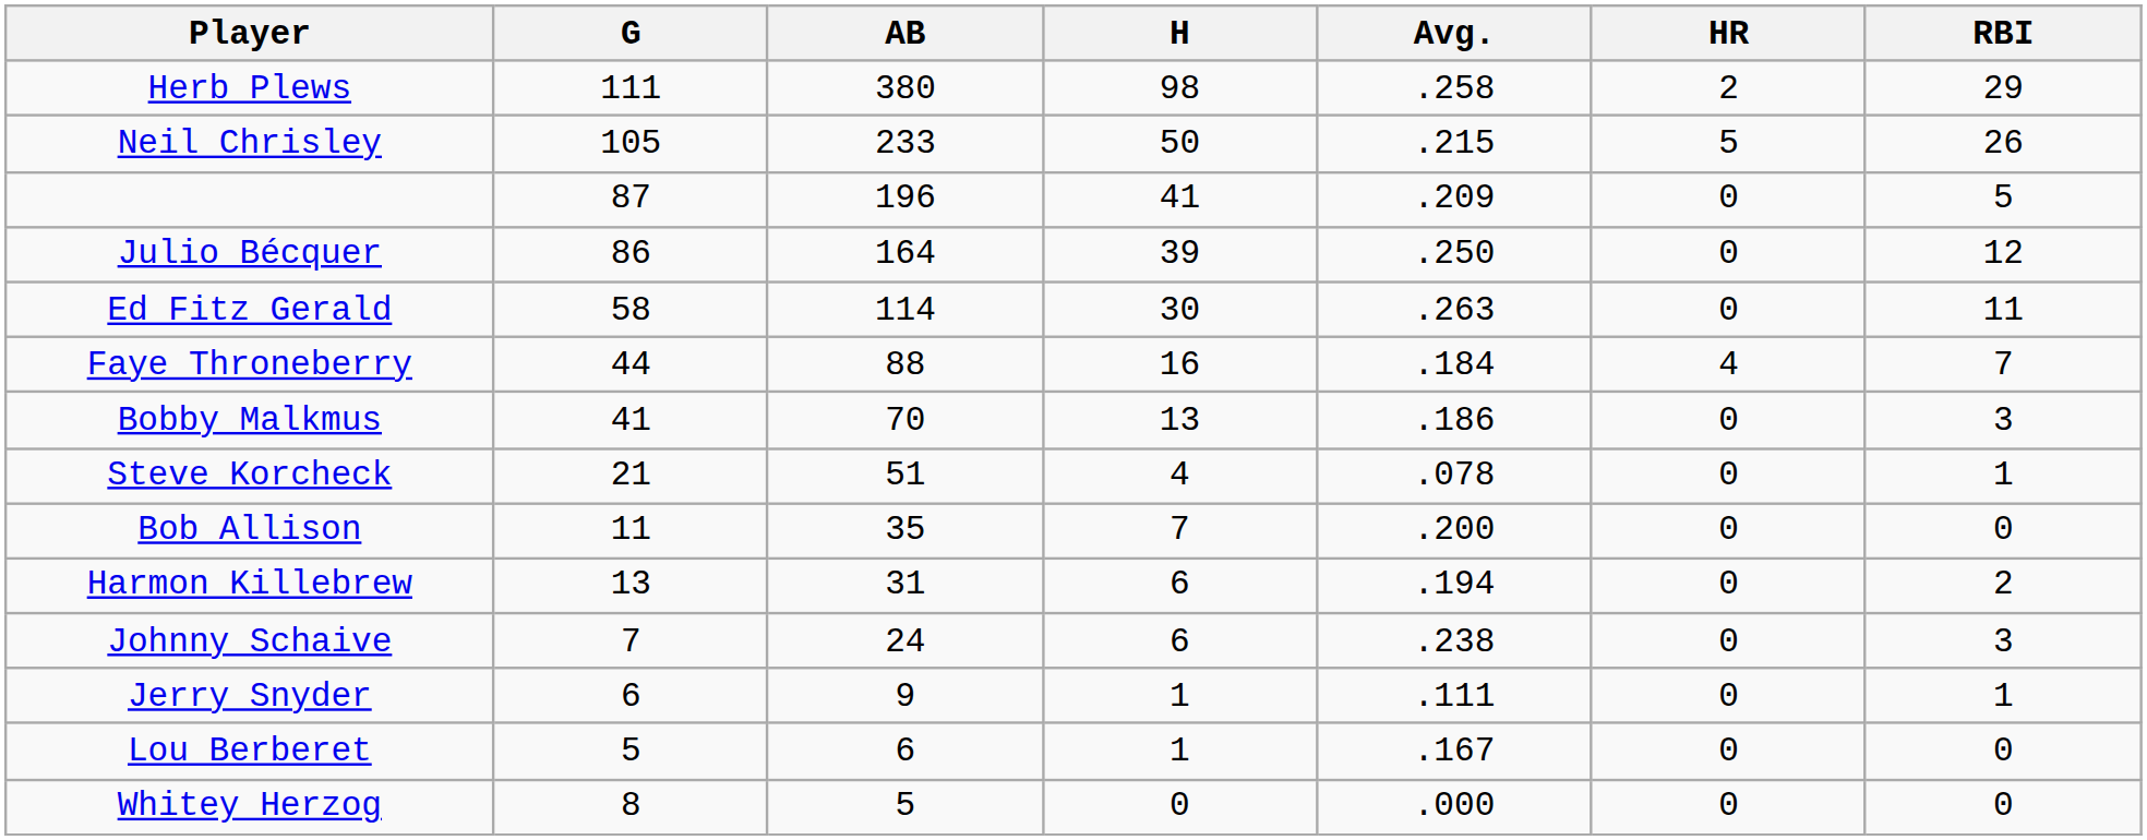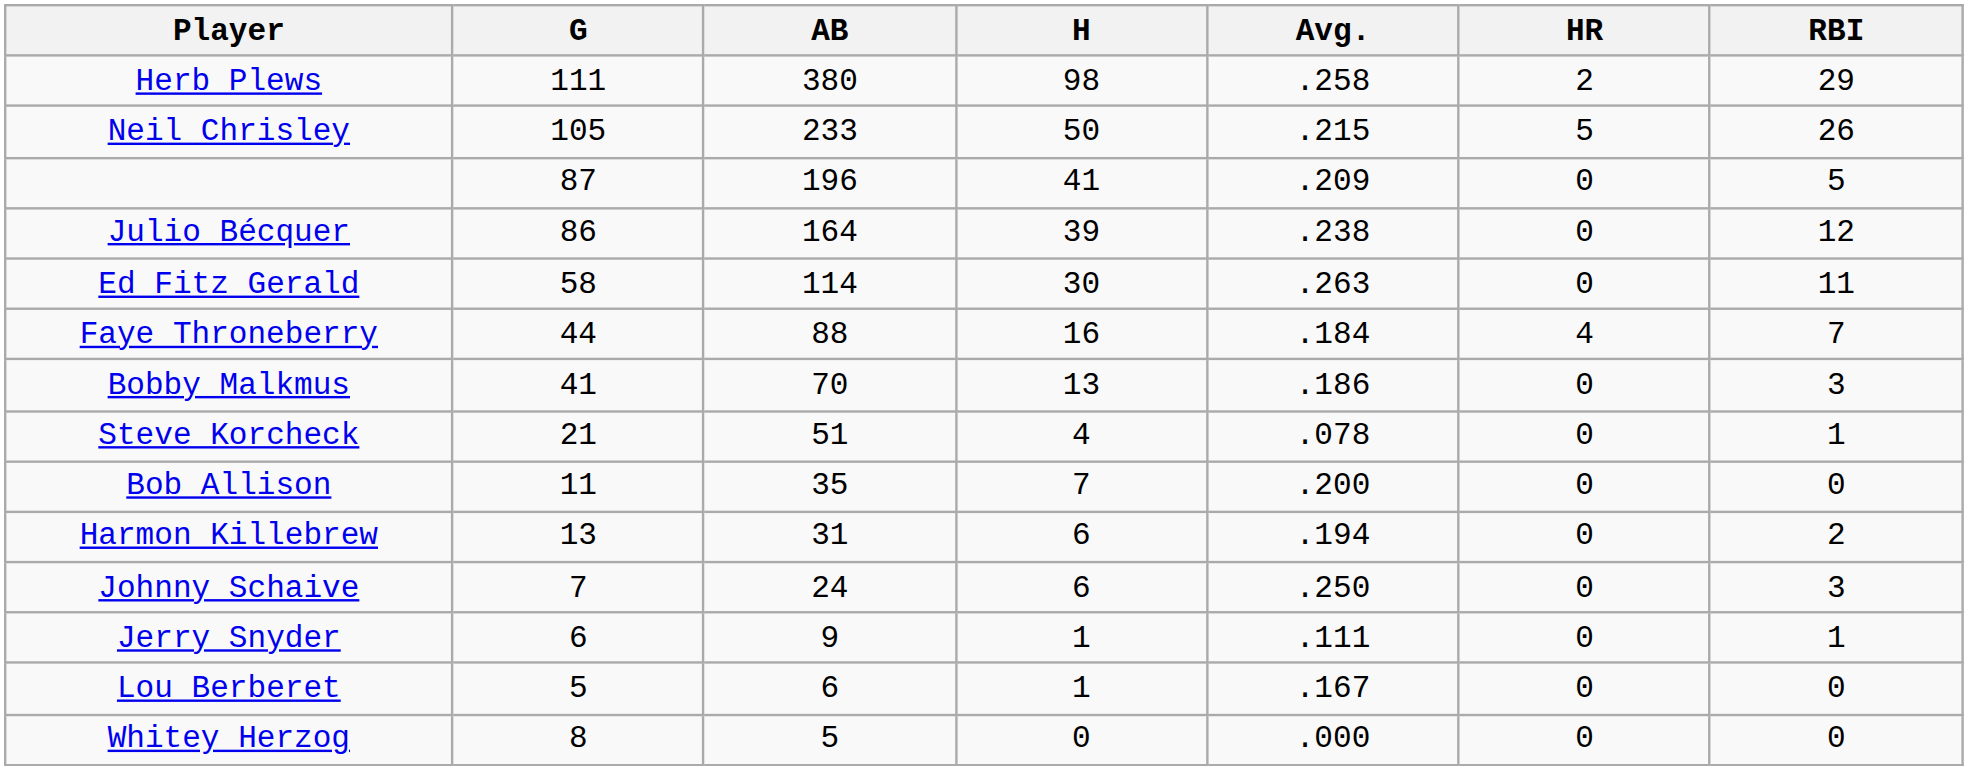 <table class="wikitable sortable">
 <tr>
 <th bgcolor="#DDDDFF" width="16%">Player</th>
 <th bgcolor="#DDDDFF" width="9%">G</th>
 <th bgcolor="#DDDDFF" width="9%">AB</th>
 <th bgcolor="#DDDDFF" width="9%">H</th>
 <th bgcolor="#DDDDFF" width="9%">Avg.</th>
 <th bgcolor="#DDDDFF" width="9%">HR</th>
 <th bgcolor="#DDDDFF" width="9%">RBI</th>
 </tr>
 <tr align="center">
 <td><a href='#'>Herb Plews</a></td>
 <td>111</td>
 <td>380</td>
 <td>98</td>
 <td>.258</td>
 <td>2</td>
 <td>29</td>
 </tr>
 <tr align=center>
 <td><a href='#'>Neil Chrisley</a></td>
 <td>105</td>
 <td>233</td>
 <td>50</td>
 <td>.215</td>
 <td>5</td>
 <td>26</td>
 </tr>
 <tr align=center>
 <td></td>
 <td>87</td>
 <td>196</td>
 <td>41</td>
 <td>.209</td>
 <td>0</td>
 <td>5</td>
 </tr>
 <tr align="center">
 <td><a href='#'>Julio Bécquer</a></td>
 <td>86</td>
 <td>164</td>
 <td>39</td>
-<td>.250</td>
+<td>.238</td>
 <td>0</td>
 <td>12</td>
 </tr>
 <tr align=center>
 <td><a href='#'>Ed Fitz Gerald</a></td>
 <td>58</td>
 <td>114</td>
 <td>30</td>
 <td>.263</td>
 <td>0</td>
 <td>11</td>
 </tr>
 <tr align=center>
 <td><a href='#'>Faye Throneberry</a></td>
 <td>44</td>
 <td>88</td>
 <td>16</td>
 <td>.184</td>
 <td>4</td>
 <td>7</td>
 </tr>
 <tr align=center>
 <td><a href='#'>Bobby Malkmus</a></td>
 <td>41</td>
 <td>70</td>
 <td>13</td>
 <td>.186</td>
 <td>0</td>
 <td>3</td>
 </tr>
 <tr align=center>
 <td><a href='#'>Steve Korcheck</a></td>
 <td>21</td>
 <td>51</td>
 <td>4</td>
 <td>.078</td>
 <td>0</td>
 <td>1</td>
 </tr>
 <tr align=center>
 <td><a href='#'>Bob Allison</a></td>
 <td>11</td>
 <td>35</td>
 <td>7</td>
 <td>.200</td>
 <td>0</td>
 <td>0</td>
 </tr>
 <tr align=center>
 <td><a href='#'>Harmon Killebrew</a></td>
 <td>13</td>
 <td>31</td>
 <td>6</td>
 <td>.194</td>
 <td>0</td>
 <td>2</td>
 </tr>
 <tr align=center>
 <td><a href='#'>Johnny Schaive</a></td>
 <td>7</td>
 <td>24</td>
 <td>6</td>
-<td>.238</td>
+<td>.250</td>
 <td>0</td>
 <td>3</td>
 </tr>
 <tr align=center>
 <td><a href='#'>Jerry Snyder</a></td>
 <td>6</td>
 <td>9</td>
 <td>1</td>
 <td>.111</td>
 <td>0</td>
 <td>1</td>
 </tr>
 <tr align=center>
 <td><a href='#'>Lou Berberet</a></td>
 <td>5</td>
 <td>6</td>
 <td>1</td>
 <td>.167</td>
 <td>0</td>
 <td>0</td>
 </tr>
 <tr align=center>
 <td><a href='#'>Whitey Herzog</a></td>
 <td>8</td>
 <td>5</td>
 <td>0</td>
 <td>.000</td>
 <td>0</td>
 <td>0</td>
 </tr>
 </table>
